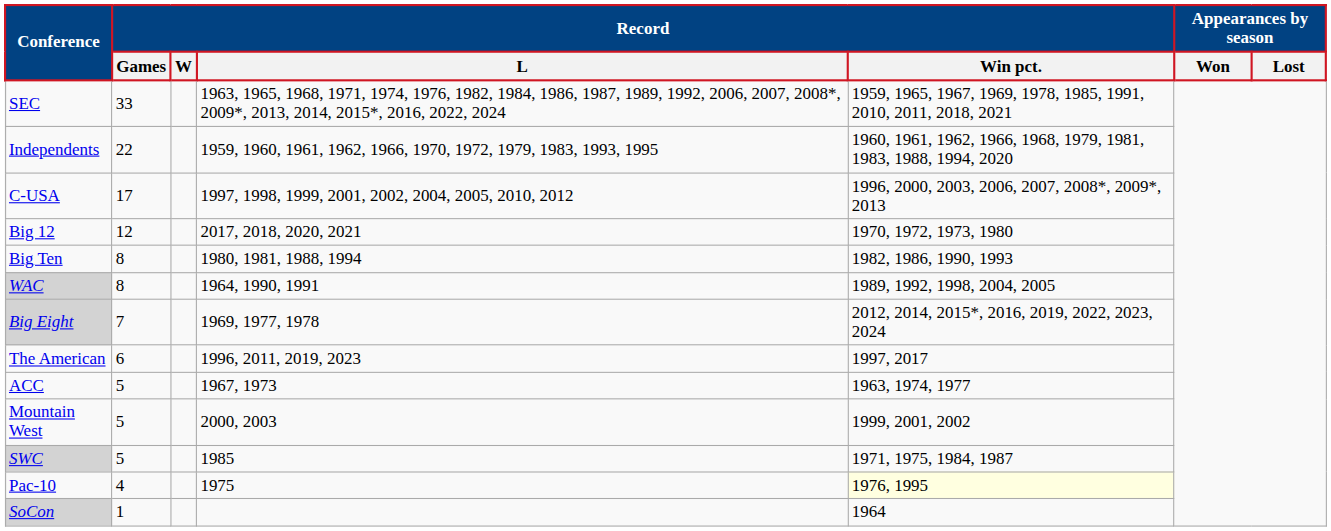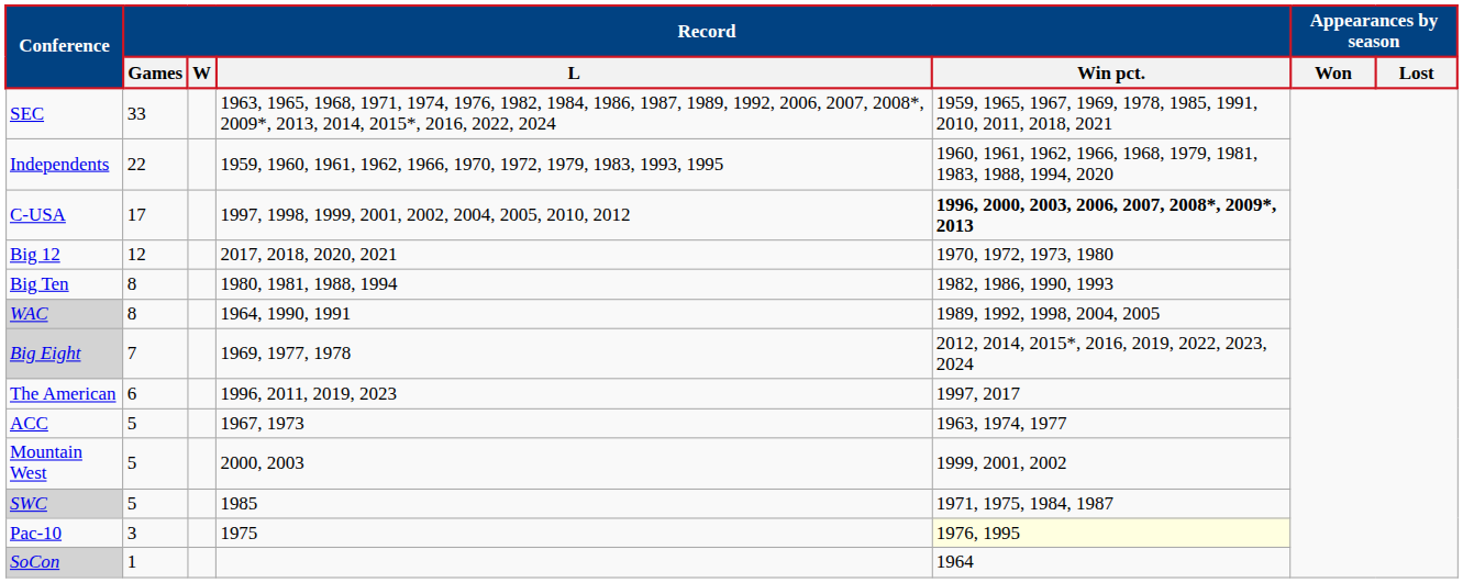 <table class="wikitable sortable">
 <tr>
 <th style="background:#014282; color:#FFFFFF; border: 2px solid #D01623;" rowspan=2>Conference</th>
 <th style="background:#014282; color:#FFFFFF; border: 2px solid #D01623;" colspan=4>Record</th>
 <th style="background:#014282; color:#FFFFFF; border: 2px solid #D01623;" colspan=2>Appearances by season</th>
 </tr>
 <tr>
 <th style="border: 2px solid #D01623;">Games</th>
 <th style="border: 2px solid #D01623;">W</th>
 <th style="border: 2px solid #D01623;">L</th>
 <th style="border: 2px solid #D01623;">Win pct.</th>
 <th style="border: 2px solid #D01623;" class=unsortable>Won</th>
 <th style="border: 2px solid #D01623;" class=unsortable>Lost</th>
 </tr>
 <tr>
 <td><a href='#'>SEC</a></td>
 <td>33</td>
 <td></td>
 <td>1963, 1965, 1968, 1971, 1974, 1976, 1982, 1984, 1986, 1987, 1989, 1992, 2006, 2007, 2008*, 2009*, 2013, 2014, 2015*, 2016, 2022, 2024</td>
 <td>1959, 1965, 1967, 1969, 1978, 1985, 1991, 2010, 2011, 2018, 2021</td>
 </tr>
 <tr>
 <td><a href='#'>Independents</a></td>
 <td>22</td>
 <td></td>
 <td>1959, 1960, 1961, 1962, 1966, 1970, 1972, 1979, 1983, 1993, 1995</td>
 <td>1960, 1961, 1962, 1966, 1968, 1979, 1981, 1983, 1988, 1994, 2020</td>
 </tr>
 <tr>
 <td><a href='#'>C-USA</a></td>
 <td>17</td>
 <td></td>
 <td>1997, 1998, 1999, 2001, 2002, 2004, 2005, 2010, 2012</td>
-<td>1996, 2000, 2003, 2006, 2007, 2008*, 2009*, 2013</td>
+<td><strong>1996, 2000, 2003, 2006, 2007, 2008*, 2009*, 2013</strong></td>
 </tr>
 <tr>
 <td><a href='#'>Big 12</a></td>
 <td>12</td>
 <td></td>
 <td>2017, 2018, 2020, 2021</td>
 <td>1970, 1972, 1973, 1980</td>
 </tr>
 <tr>
 <td><a href='#'>Big Ten</a></td>
 <td>8</td>
 <td></td>
 <td>1980, 1981, 1988, 1994</td>
 <td>1982, 1986, 1990, 1993</td>
 </tr>
 <tr>
 <td bgcolor=lightgrey><em><a href='#'>WAC</a></em></td>
 <td>8</td>
 <td></td>
 <td>1964, 1990, 1991</td>
 <td>1989, 1992, 1998, 2004, 2005</td>
 </tr>
 <tr>
 <td bgcolor=lightgrey><em><a href='#'>Big Eight</a></em></td>
 <td>7</td>
 <td></td>
 <td>1969, 1977, 1978</td>
 <td>2012, 2014, 2015*, 2016, 2019, 2022, 2023, 2024</td>
 </tr>
 <tr>
 <td><a href='#'>The American</a></td>
 <td>6</td>
 <td></td>
 <td>1996, 2011, 2019, 2023</td>
 <td>1997, 2017</td>
 </tr>
 <tr>
 <td><a href='#'>ACC</a></td>
 <td>5</td>
 <td></td>
 <td>1967, 1973</td>
 <td>1963, 1974, 1977</td>
 </tr>
 <tr>
 <td><a href='#'>Mountain West</a></td>
 <td>5</td>
 <td></td>
 <td>2000, 2003</td>
 <td>1999, 2001, 2002</td>
 </tr>
 <tr>
 <td bgcolor=lightgrey><em><a href='#'>SWC</a></em></td>
 <td>5</td>
 <td></td>
 <td>1985</td>
 <td>1971, 1975, 1984, 1987</td>
 </tr>
 <tr>
 <td><a href='#'>Pac-10</a></td>
-<td>4</td>
+<td>3</td>
 <td></td>
 <td>1975</td>
 <td style="background: lightyellow;">1976, 1995</td>
 </tr>
 <tr>
 <td bgcolor=lightgrey><em><a href='#'>SoCon</a></em></td>
 <td>1</td>
 <td></td>
 <td> </td>
 <td>1964</td>
 </tr>
 </table>
